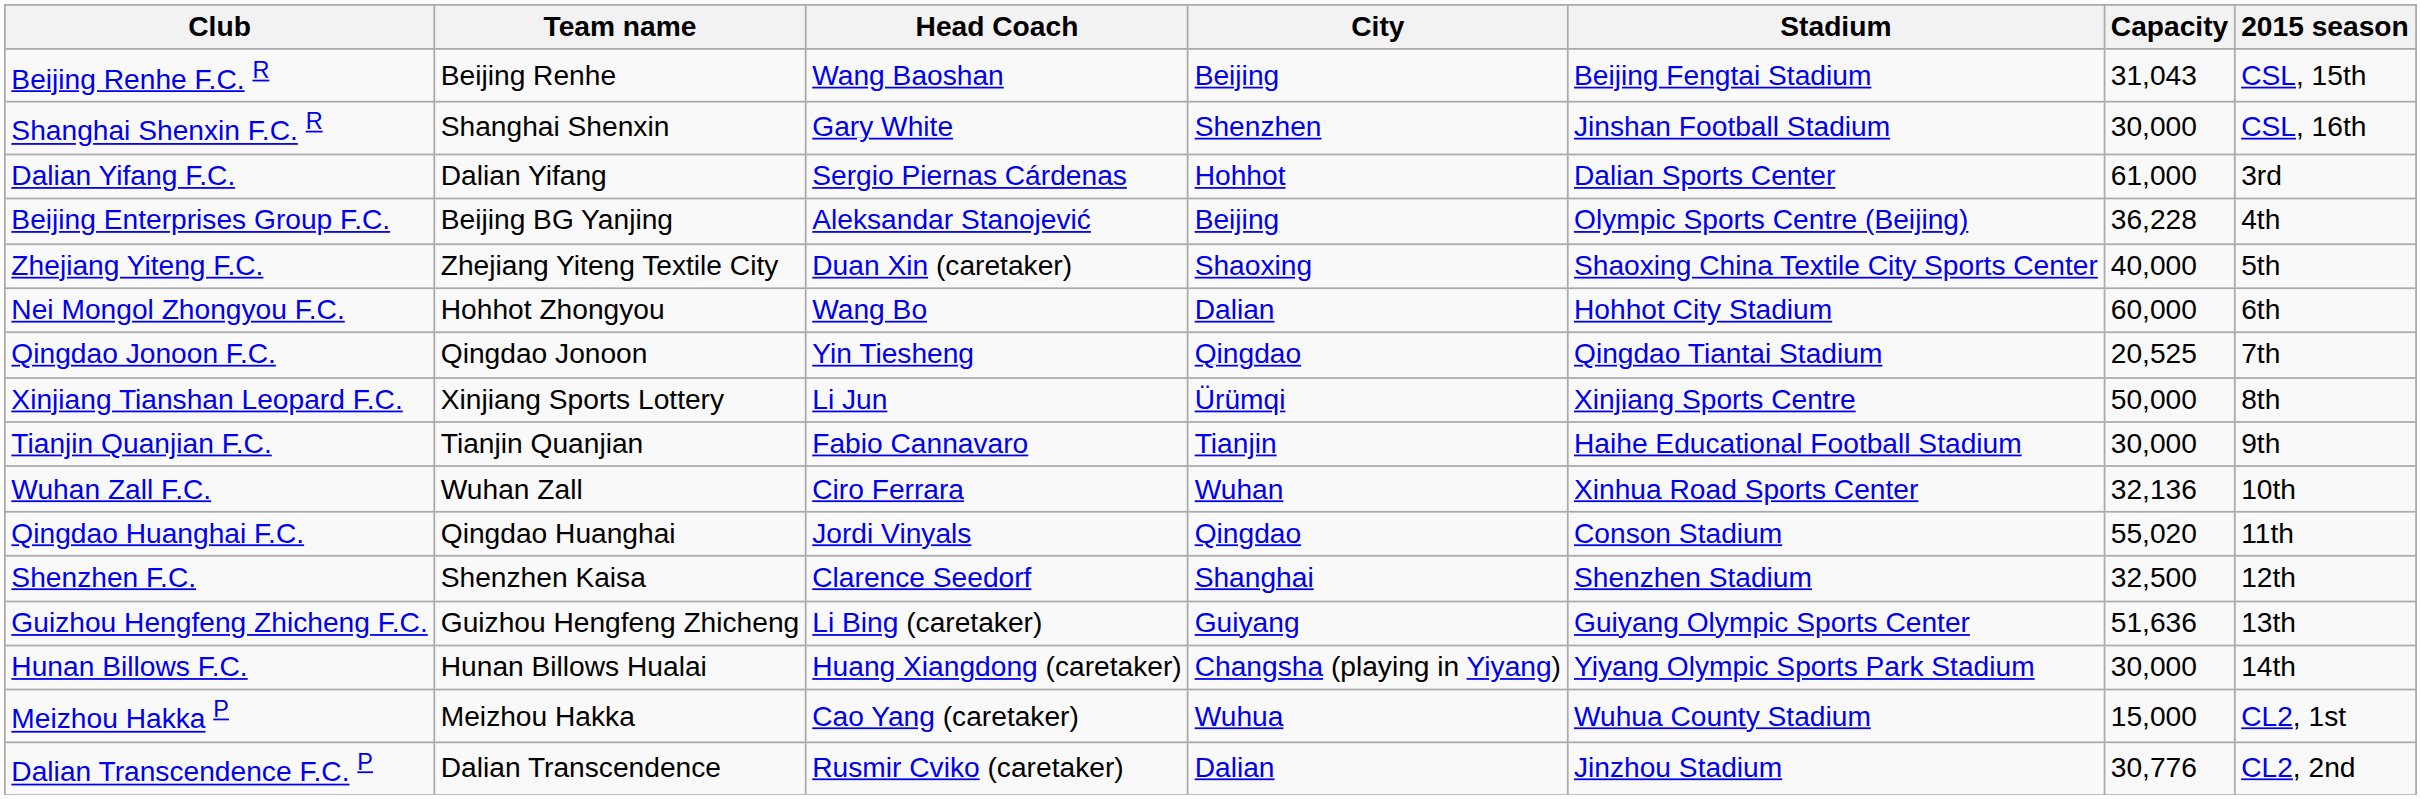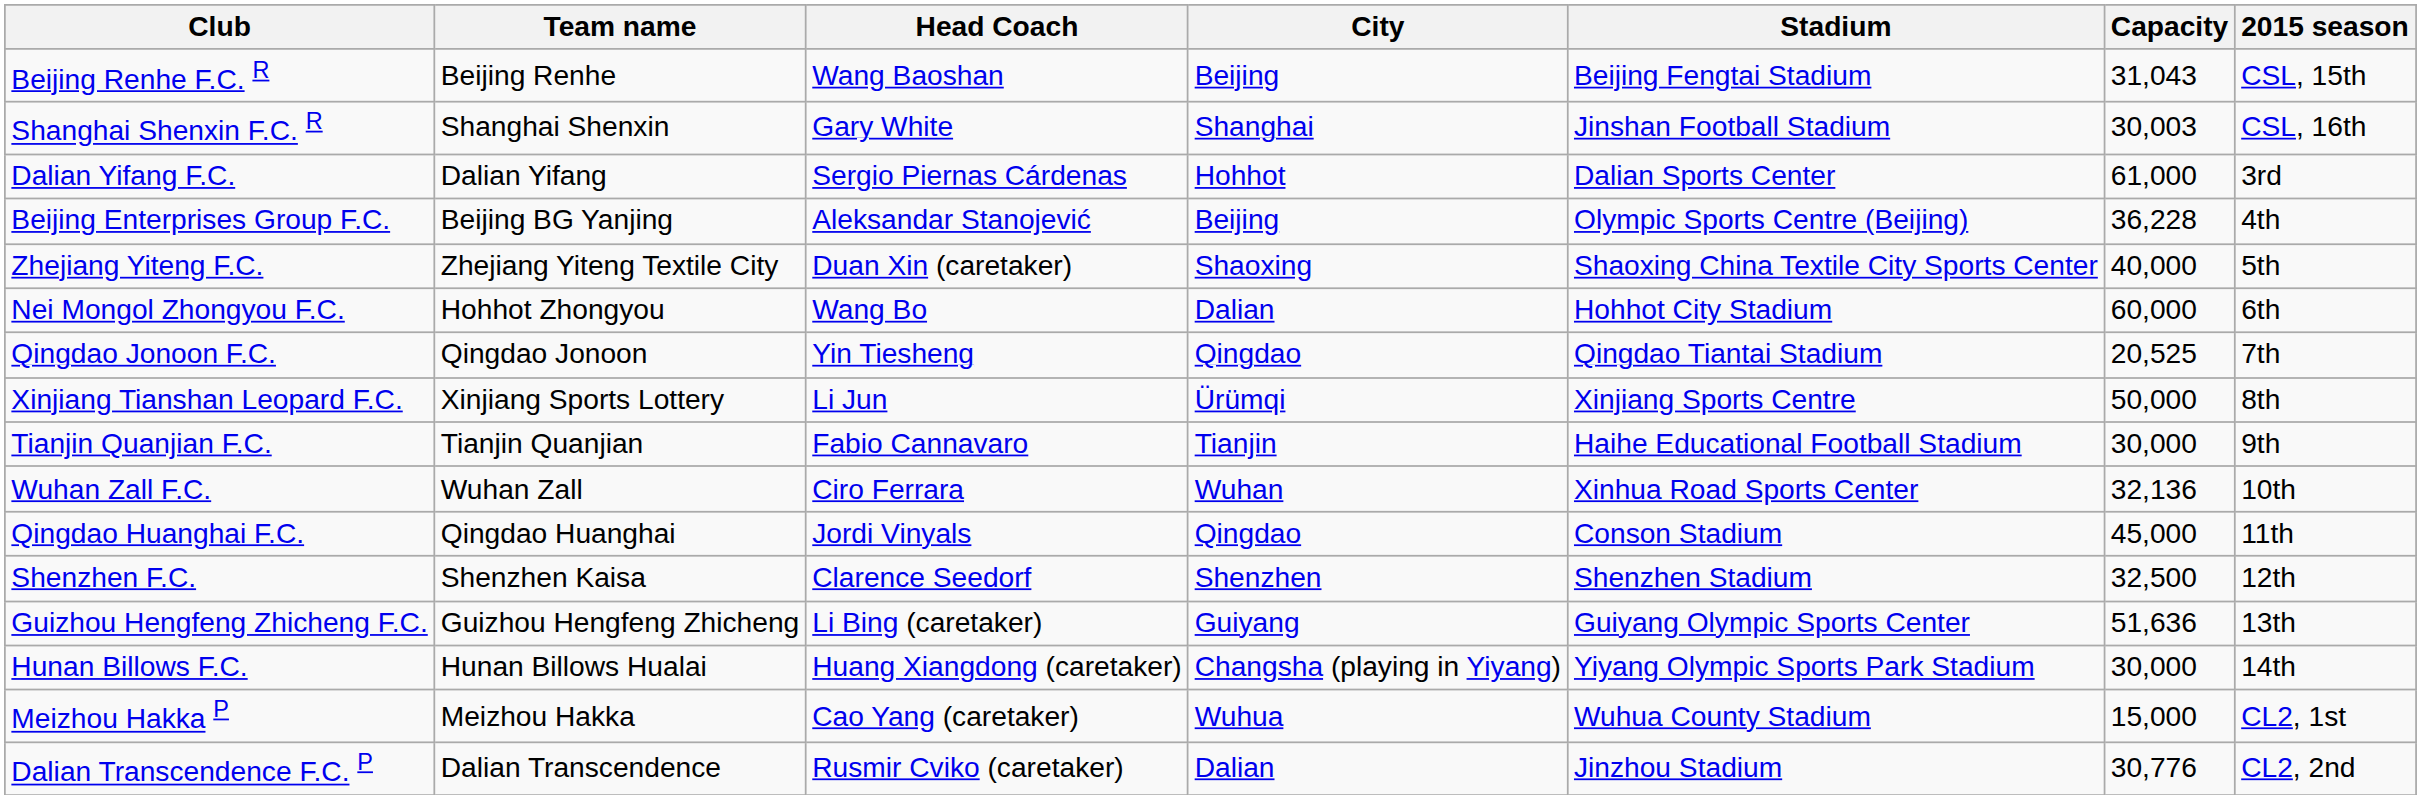 <table class="wikitable">
 <tr>
 <th>Club</th>
 <th>Team name</th>
 <th>Head Coach</th>
 <th>City</th>
 <th>Stadium</th>
 <th>Capacity</th>
 <th>2015 season</th>
 </tr>
 <tr>
 <td><a href='#'>Beijing Renhe F.C.</a> <sup><a href='#'>R</a></sup></td>
 <td>Beijing Renhe</td>
 <td> <a href='#'>Wang Baoshan</a></td>
 <td><a href='#'>Beijing</a></td>
 <td><a href='#'>Beijing Fengtai Stadium</a></td>
 <td>31,043</td>
 <td><a href='#'>CSL</a>, 15th</td>
 </tr>
 <tr>
 <td><a href='#'>Shanghai Shenxin F.C.</a> <sup><a href='#'>R</a></sup></td>
 <td>Shanghai Shenxin</td>
 <td> <a href='#'>Gary White</a></td>
-<td><a href='#'>Shenzhen</a></td>
+<td><a href='#'>Shanghai</a></td>
 <td><a href='#'>Jinshan Football Stadium</a></td>
-<td>30,000</td>
+<td>30,003</td>
 <td><a href='#'>CSL</a>, 16th</td>
 </tr>
 <tr>
 <td><a href='#'>Dalian Yifang F.C.</a></td>
 <td>Dalian Yifang</td>
 <td> <a href='#'>Sergio Piernas Cárdenas</a></td>
 <td><a href='#'>Hohhot</a></td>
 <td><a href='#'>Dalian Sports Center</a></td>
 <td>61,000</td>
 <td>3rd</td>
 </tr>
 <tr>
 <td><a href='#'>Beijing Enterprises Group F.C.</a></td>
 <td>Beijing BG Yanjing</td>
 <td> <a href='#'>Aleksandar Stanojević</a></td>
 <td><a href='#'>Beijing</a></td>
 <td><a href='#'>Olympic Sports Centre (Beijing)</a></td>
 <td>36,228</td>
 <td>4th</td>
 </tr>
 <tr>
 <td><a href='#'>Zhejiang Yiteng F.C.</a></td>
 <td>Zhejiang Yiteng Textile City</td>
 <td> <a href='#'>Duan Xin</a> (caretaker)</td>
 <td><a href='#'>Shaoxing</a></td>
 <td><a href='#'>Shaoxing China Textile City Sports Center</a></td>
 <td>40,000</td>
 <td>5th</td>
 </tr>
 <tr>
 <td><a href='#'>Nei Mongol Zhongyou F.C.</a></td>
 <td>Hohhot Zhongyou</td>
 <td> <a href='#'>Wang Bo</a></td>
 <td><a href='#'>Dalian</a></td>
 <td><a href='#'>Hohhot City Stadium</a></td>
 <td>60,000</td>
 <td>6th</td>
 </tr>
 <tr>
 <td><a href='#'>Qingdao Jonoon F.C.</a></td>
 <td>Qingdao Jonoon</td>
 <td> <a href='#'>Yin Tiesheng</a></td>
 <td><a href='#'>Qingdao</a></td>
 <td><a href='#'>Qingdao Tiantai Stadium</a></td>
 <td>20,525</td>
 <td>7th</td>
 </tr>
 <tr>
 <td><a href='#'>Xinjiang Tianshan Leopard F.C.</a></td>
 <td>Xinjiang Sports Lottery</td>
 <td> <a href='#'>Li Jun</a></td>
 <td><a href='#'>Ürümqi</a></td>
 <td><a href='#'>Xinjiang Sports Centre</a></td>
 <td>50,000</td>
 <td>8th</td>
 </tr>
 <tr>
 <td><a href='#'>Tianjin Quanjian F.C.</a></td>
 <td>Tianjin Quanjian</td>
 <td> <a href='#'>Fabio Cannavaro</a></td>
 <td><a href='#'>Tianjin</a></td>
 <td><a href='#'>Haihe Educational Football Stadium</a></td>
 <td>30,000</td>
 <td>9th</td>
 </tr>
 <tr>
 <td><a href='#'>Wuhan Zall F.C.</a></td>
 <td>Wuhan Zall</td>
 <td> <a href='#'>Ciro Ferrara</a></td>
 <td><a href='#'>Wuhan</a></td>
 <td><a href='#'>Xinhua Road Sports Center</a></td>
 <td>32,136</td>
 <td>10th</td>
 </tr>
 <tr>
 <td><a href='#'>Qingdao Huanghai F.C.</a></td>
 <td>Qingdao Huanghai</td>
 <td> <a href='#'>Jordi Vinyals</a></td>
 <td><a href='#'>Qingdao</a></td>
 <td><a href='#'>Conson Stadium</a></td>
-<td>55,020</td>
+<td>45,000</td>
 <td>11th</td>
 </tr>
 <tr>
 <td><a href='#'>Shenzhen F.C.</a></td>
 <td>Shenzhen Kaisa</td>
 <td> <a href='#'>Clarence Seedorf</a></td>
-<td><a href='#'>Shanghai</a></td>
+<td><a href='#'>Shenzhen</a></td>
 <td><a href='#'>Shenzhen Stadium</a></td>
 <td>32,500</td>
 <td>12th</td>
 </tr>
 <tr>
 <td><a href='#'>Guizhou Hengfeng Zhicheng F.C.</a></td>
 <td>Guizhou Hengfeng Zhicheng</td>
 <td> <a href='#'>Li Bing</a> (caretaker)</td>
 <td><a href='#'>Guiyang</a></td>
 <td><a href='#'>Guiyang Olympic Sports Center</a></td>
 <td>51,636</td>
 <td>13th</td>
 </tr>
 <tr>
 <td><a href='#'>Hunan Billows F.C.</a></td>
 <td>Hunan Billows Hualai</td>
 <td> <a href='#'>Huang Xiangdong</a> (caretaker)</td>
 <td><a href='#'>Changsha</a> (playing in <a href='#'>Yiyang</a>)</td>
 <td><a href='#'>Yiyang Olympic Sports Park Stadium</a></td>
 <td>30,000</td>
 <td>14th</td>
 </tr>
 <tr>
 <td><a href='#'>Meizhou Hakka</a> <sup><a href='#'>P</a></sup></td>
 <td>Meizhou Hakka</td>
 <td> <a href='#'>Cao Yang</a> (caretaker)</td>
 <td><a href='#'>Wuhua</a></td>
 <td><a href='#'>Wuhua County Stadium</a></td>
 <td>15,000</td>
 <td><a href='#'>CL2</a>, 1st</td>
 </tr>
 <tr>
 <td><a href='#'>Dalian Transcendence F.C.</a> <sup><a href='#'>P</a></sup></td>
 <td>Dalian Transcendence</td>
 <td> <a href='#'>Rusmir Cviko</a> (caretaker)</td>
 <td><a href='#'>Dalian</a></td>
 <td><a href='#'>Jinzhou Stadium</a></td>
 <td>30,776</td>
 <td><a href='#'>CL2</a>, 2nd</td>
 </tr>
 </table>
